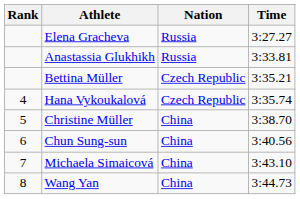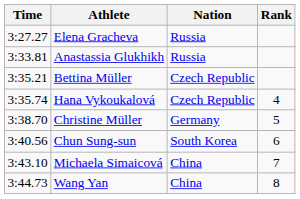 <table class="wikitable sortable" style="text-align:center">
 <tr>
-<th>Rank</th>
+<th>Time</th>
 <th>Athlete</th>
 <th>Nation</th>
-<th>Time</th>
+<th>Rank</th>
 </tr>
 <tr>
-<td></td>
+<td>3:27.27</td>
 <td align=left><a href='#'>Elena Gracheva</a></td>
 <td align=left> <a href='#'>Russia</a></td>
-<td>3:27.27</td>
+<td></td>
 </tr>
 <tr>
-<td></td>
+<td>3:33.81</td>
 <td align=left><a href='#'>Anastassia Glukhikh</a></td>
 <td align=left> <a href='#'>Russia</a></td>
-<td>3:33.81</td>
+<td></td>
 </tr>
 <tr>
-<td></td>
+<td>3:35.21</td>
 <td align=left><a href='#'>Bettina Müller</a></td>
 <td align=left> <a href='#'>Czech Republic</a></td>
-<td>3:35.21</td>
+<td></td>
 </tr>
 <tr>
-<td>4</td>
+<td>3:35.74</td>
 <td align=left><a href='#'>Hana Vykoukalová</a></td>
 <td align=left> <a href='#'>Czech Republic</a></td>
-<td>3:35.74</td>
+<td>4</td>
 </tr>
 <tr>
+<td>3:38.70</td>
+<td align=left><a href='#'>Christine Müller</a></td>
+<td align=left> <a href='#'>Germany</a></td>
 <td>5</td>
-<td align=left><a href='#'>Christine Müller</a></td>
-<td align=left> <a href='#'>China</a></td>
-<td>3:38.70</td>
 </tr>
 <tr>
+<td>3:40.56</td>
+<td align=left><a href='#'>Chun Sung-sun</a></td>
+<td align=left> <a href='#'>South Korea</a></td>
 <td>6</td>
-<td align=left><a href='#'>Chun Sung-sun</a></td>
-<td align=left> <a href='#'>China</a></td>
-<td>3:40.56</td>
 </tr>
 <tr>
-<td>7</td>
+<td>3:43.10</td>
 <td align=left><a href='#'>Michaela Simaicová</a></td>
 <td align=left> <a href='#'>China</a></td>
-<td>3:43.10</td>
+<td>7</td>
 </tr>
 <tr>
-<td>8</td>
+<td>3:44.73</td>
 <td align=left><a href='#'>Wang Yan</a></td>
 <td align=left> <a href='#'>China</a></td>
-<td>3:44.73</td>
+<td>8</td>
 </tr>
 </table>
